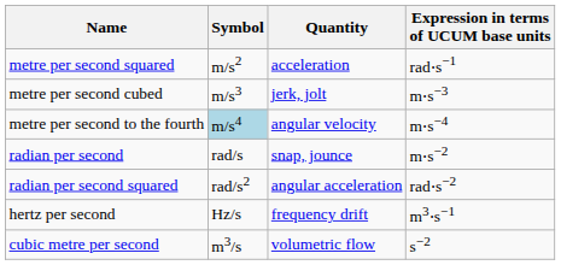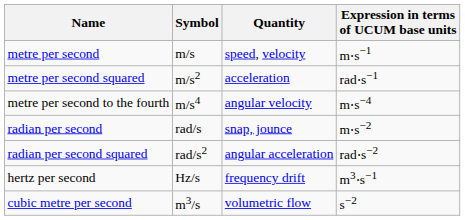 <table class="wikitable sortable">
 <tr>
 <th>Name</th>
 <th>Symbol</th>
 <th>Quantity</th>
 <th>Expression in terms<br> of UCUM base units</th>
 </tr>
 <tr>
+<td><a href='#'>metre per second</a></td>
+<td>m/s</td>
+<td><a href='#'>speed</a>, <a href='#'>velocity</a></td>
+<td>m⋅s<sup>−1</sup></td>
+</tr>
+<tr>
 <td><a href='#'>metre per second squared</a></td>
 <td>m/s<sup>2</sup></td>
 <td><a href='#'>acceleration</a></td>
 <td>rad⋅s<sup>−1</sup></td>
 </tr>
 <tr>
-<td>metre per second cubed</td>
-<td>m/s<sup>3</sup></td>
-<td><a href='#'>jerk, jolt</a></td>
-<td>m⋅s<sup>−3</sup></td>
-</tr>
-<tr>
 <td>metre per second to the fourth</td>
-<td style="background: lightblue;">m/s<sup>4</sup></td>
+<td>m/s<sup>4</sup></td>
 <td><a href='#'>angular velocity</a></td>
 <td>m⋅s<sup>−4</sup></td>
 </tr>
 <tr>
 <td><a href='#'>radian per second</a></td>
 <td>rad/s</td>
 <td><a href='#'>snap, jounce</a></td>
 <td>m⋅s<sup>−2</sup></td>
 </tr>
 <tr>
 <td><a href='#'>radian per second squared</a></td>
 <td>rad/s<sup>2</sup></td>
 <td><a href='#'>angular acceleration</a></td>
 <td>rad⋅s<sup>−2</sup></td>
 </tr>
 <tr>
 <td>hertz per second</td>
 <td>Hz/s</td>
 <td><a href='#'>frequency drift</a></td>
 <td>m<sup>3</sup>⋅s<sup>−1</sup></td>
 </tr>
 <tr>
 <td><a href='#'>cubic metre per second</a></td>
 <td>m<sup>3</sup>/s</td>
 <td><a href='#'>volumetric flow</a></td>
 <td>s<sup>−2</sup></td>
 </tr>
 </table>
